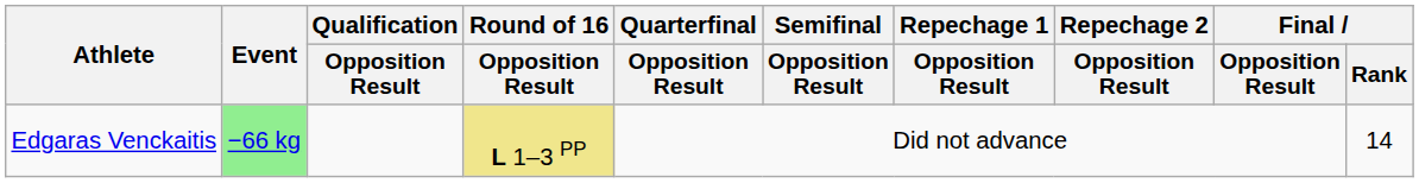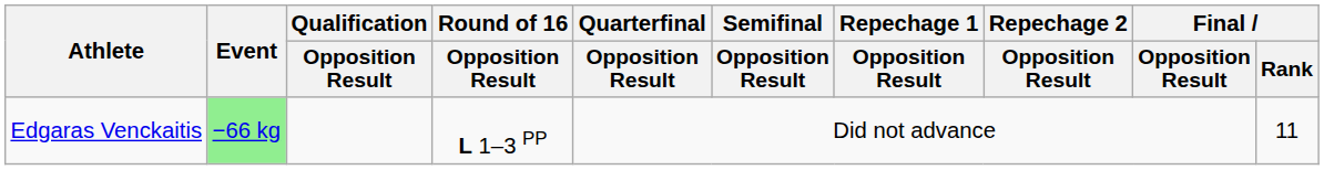 <table class="wikitable" style="font-size:90%">
 <tr>
 <th rowspan=2>Athlete</th>
 <th rowspan=2>Event</th>
 <th>Qualification</th>
 <th>Round of 16</th>
 <th>Quarterfinal</th>
 <th>Semifinal</th>
 <th>Repechage 1</th>
 <th>Repechage 2</th>
 <th colspan=2>Final / </th>
 </tr>
 <tr style="font-size: 95%">
 <th>Opposition<br>Result</th>
 <th>Opposition<br>Result</th>
 <th>Opposition<br>Result</th>
 <th>Opposition<br>Result</th>
 <th>Opposition<br>Result</th>
 <th>Opposition<br>Result</th>
 <th>Opposition<br>Result</th>
 <th>Rank</th>
 </tr>
 <tr align=center>
 <td align=left><a href='#'>Edgaras Venckaitis</a></td>
 <td align=left style="background: lightgreen;"><a href='#'>−66 kg</a></td>
 <td></td>
-<td style="background: khaki;"><br><strong>L</strong> 1–3 <sup>PP</sup></td>
+<td><br><strong>L</strong> 1–3 <sup>PP</sup></td>
 <td colspan=5>Did not advance</td>
-<td>14</td>
+<td>11</td>
 </tr>
 </table>
